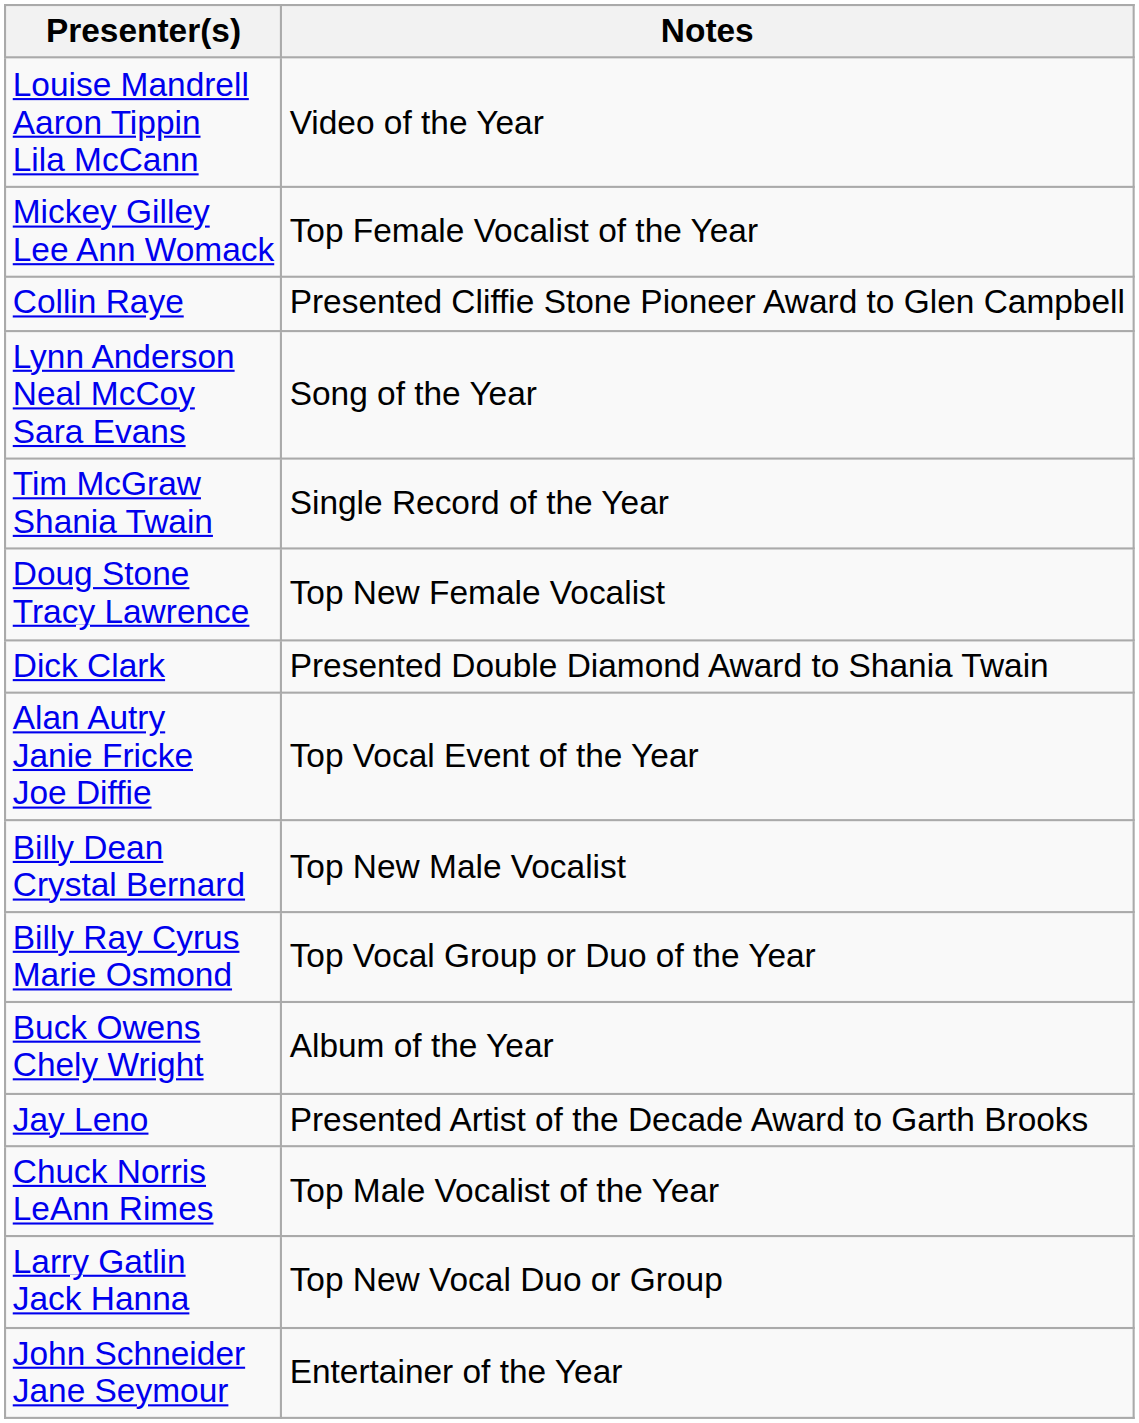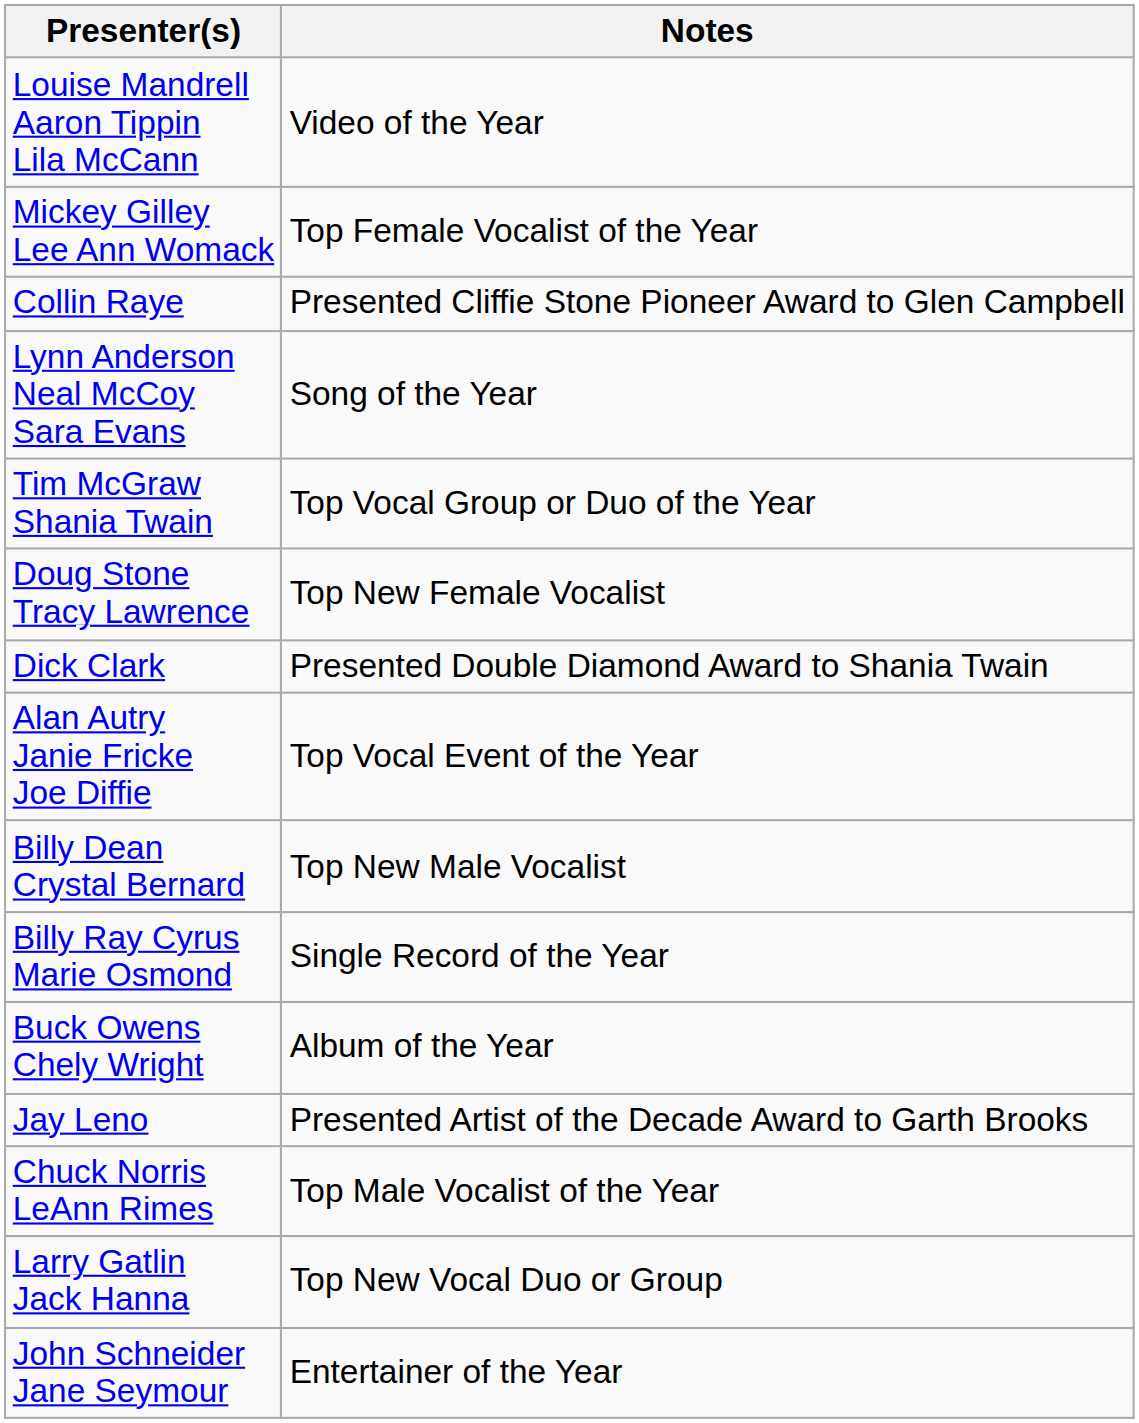 <table class="wikitable">
 <tr>
 <th>Presenter(s)</th>
 <th>Notes</th>
 </tr>
 <tr>
 <td><a href='#'>Louise Mandrell</a><br><a href='#'>Aaron Tippin</a><br><a href='#'>Lila McCann</a></td>
 <td>Video of the Year</td>
 </tr>
 <tr>
 <td><a href='#'>Mickey Gilley</a><br><a href='#'>Lee Ann Womack</a></td>
 <td>Top Female Vocalist of the Year</td>
 </tr>
 <tr>
 <td><a href='#'>Collin Raye</a></td>
 <td>Presented Cliffie Stone Pioneer Award to Glen Campbell</td>
 </tr>
 <tr>
 <td><a href='#'>Lynn Anderson</a><br><a href='#'>Neal McCoy</a><br><a href='#'>Sara Evans</a></td>
 <td>Song of the Year</td>
 </tr>
 <tr>
 <td><a href='#'>Tim McGraw</a><br><a href='#'>Shania Twain</a></td>
-<td>Single Record of the Year</td>
+<td>Top Vocal Group or Duo of the Year</td>
 </tr>
 <tr>
 <td><a href='#'>Doug Stone</a><br><a href='#'>Tracy Lawrence</a></td>
 <td>Top New Female Vocalist</td>
 </tr>
 <tr>
 <td><a href='#'>Dick Clark</a></td>
 <td>Presented Double Diamond Award to Shania Twain</td>
 </tr>
 <tr>
 <td><a href='#'>Alan Autry</a><br><a href='#'>Janie Fricke</a><br><a href='#'>Joe Diffie</a></td>
 <td>Top Vocal Event of the Year</td>
 </tr>
 <tr>
 <td><a href='#'>Billy Dean</a><br><a href='#'>Crystal Bernard</a></td>
 <td>Top New Male Vocalist</td>
 </tr>
 <tr>
 <td><a href='#'>Billy Ray Cyrus</a><br><a href='#'>Marie Osmond</a></td>
-<td>Top Vocal Group or Duo of the Year</td>
+<td>Single Record of the Year</td>
 </tr>
 <tr>
 <td><a href='#'>Buck Owens</a><br><a href='#'>Chely Wright</a></td>
 <td>Album of the Year</td>
 </tr>
 <tr>
 <td><a href='#'>Jay Leno</a></td>
 <td>Presented Artist of the Decade Award to Garth Brooks</td>
 </tr>
 <tr>
 <td><a href='#'>Chuck Norris</a><br><a href='#'>LeAnn Rimes</a></td>
 <td>Top Male Vocalist of the Year</td>
 </tr>
 <tr>
 <td><a href='#'>Larry Gatlin</a><br><a href='#'>Jack Hanna</a></td>
 <td>Top New Vocal Duo or Group</td>
 </tr>
 <tr>
 <td><a href='#'>John Schneider</a><br><a href='#'>Jane Seymour</a></td>
 <td>Entertainer of the Year</td>
 </tr>
 </table>
